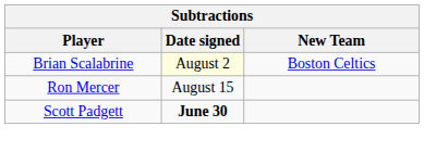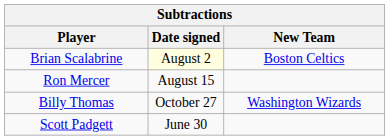 <table class="wikitable" style="text-align:center">
 <tr>
 <th colspan=3>Subtractions</th>
 </tr>
 <tr>
 <th style="width:160px">Player</th>
 <th style="width:80px">Date signed</th>
 <th style="width:180px">New Team</th>
 </tr>
 <tr>
 <td><a href='#'>Brian Scalabrine</a></td>
 <td style="background: lightyellow;">August 2</td>
 <td><a href='#'>Boston Celtics</a></td>
 </tr>
 <tr>
 <td><a href='#'>Ron Mercer</a></td>
 <td>August 15</td>
 <td></td>
 </tr>
 <tr>
+<td><a href='#'>Billy Thomas</a></td>
+<td>October 27</td>
+<td><a href='#'>Washington Wizards</a></td>
+</tr>
+<tr>
 <td><a href='#'>Scott Padgett</a></td>
-<td><strong>June 30</strong></td>
+<td>June 30</td>
 <td></td>
 </tr>
 </table>
